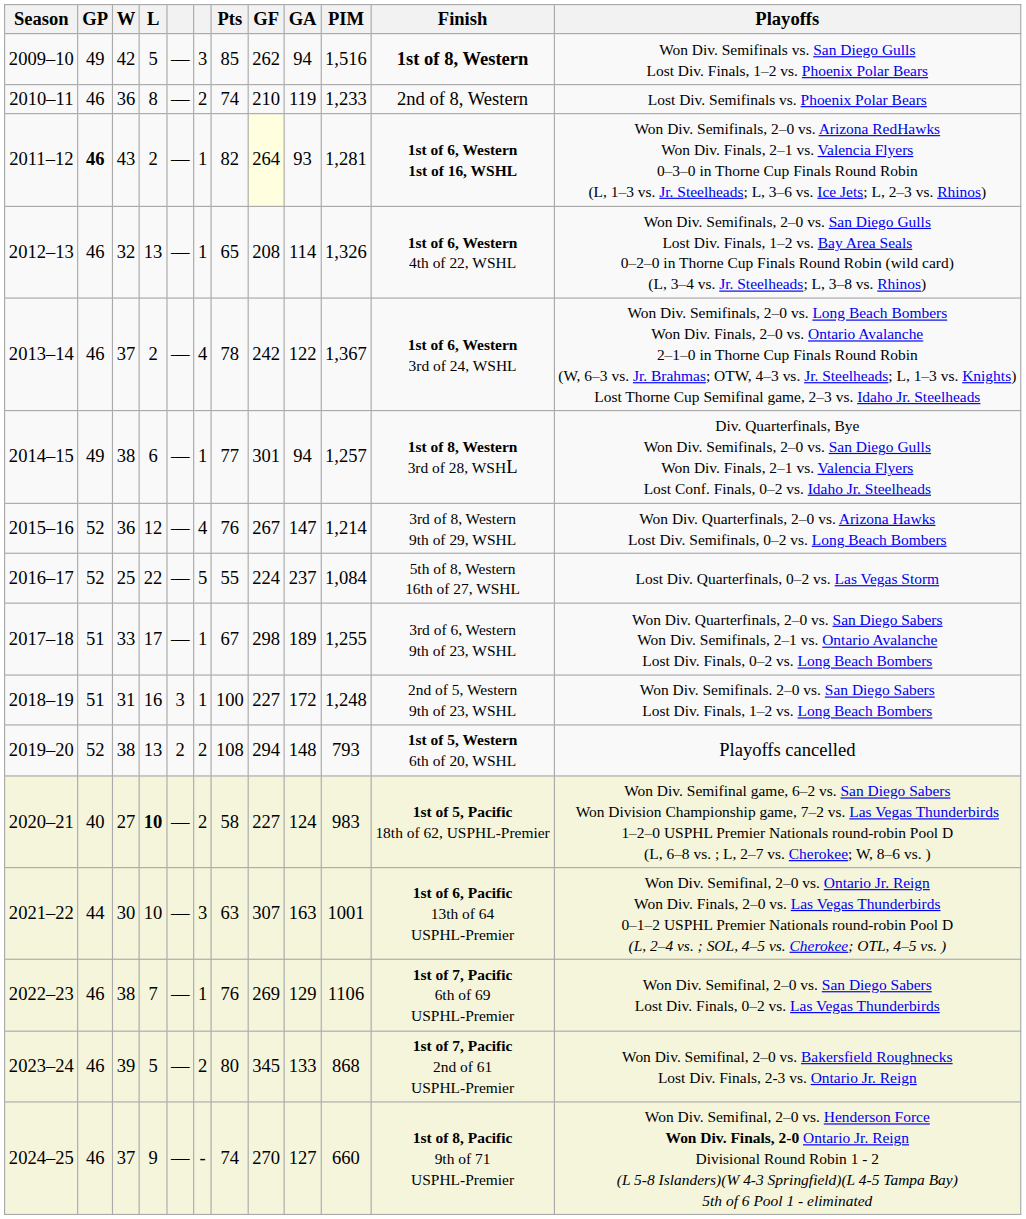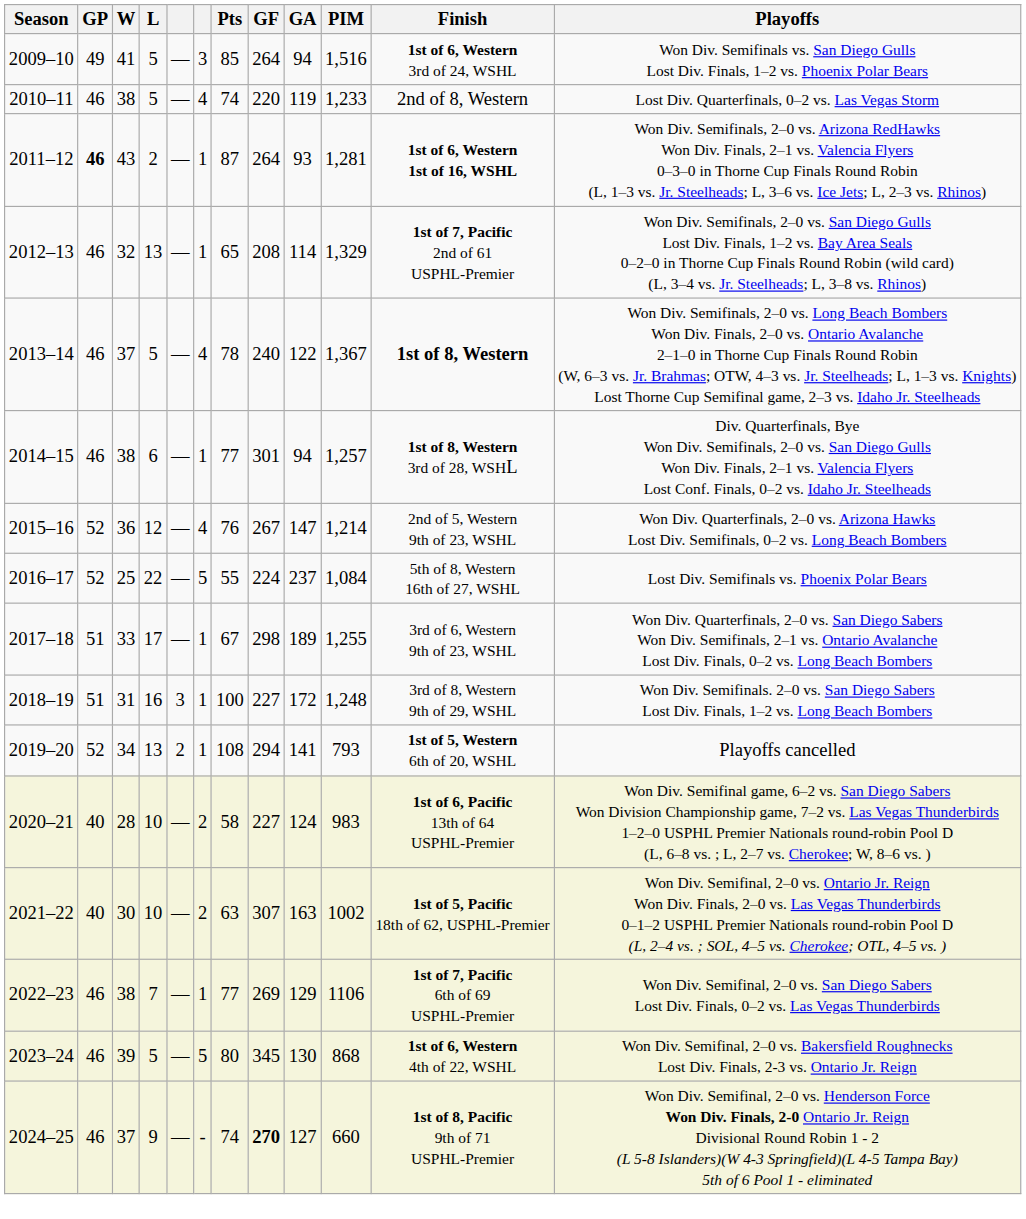 <table class="wikitable" style="text-align:center">
 <tr>
 <th>Season</th>
 <th>GP</th>
 <th>W</th>
 <th>L</th>
 <th></th>
 <th></th>
 <th>Pts</th>
 <th>GF</th>
 <th>GA</th>
 <th>PIM</th>
 <th>Finish</th>
 <th>Playoffs</th>
 </tr>
 <tr>
 <td>2009–10</td>
 <td>49</td>
-<td>42</td>
+<td>41</td>
 <td>5</td>
 <td>—</td>
 <td>3</td>
 <td>85</td>
-<td>262</td>
+<td>264</td>
 <td>94</td>
 <td>1,516</td>
-<td><strong>1st of 8, Western</strong></td>
+<td><small><strong>1st of 6, Western</strong><br>3rd of 24, WSHL</small></td>
 <td><small>Won Div. Semifinals vs. <a href='#'>San Diego Gulls</a><br>Lost Div. Finals, 1–2 vs. <a href='#'>Phoenix Polar Bears</a></small></td>
 </tr>
 <tr>
 <td>2010–11</td>
 <td>46</td>
-<td>36</td>
-<td>8</td>
+<td>38</td>
+<td>5</td>
 <td>—</td>
-<td>2</td>
+<td>4</td>
 <td>74</td>
-<td>210</td>
+<td>220</td>
 <td>119</td>
 <td>1,233</td>
 <td>2nd of 8, Western</td>
-<td><small>Lost Div. Semifinals vs. <a href='#'>Phoenix Polar Bears</a></small></td>
+<td><small>Lost Div. Quarterfinals, 0–2 vs. <a href='#'>Las Vegas Storm</a></small></td>
 </tr>
 <tr>
 <td>2011–12</td>
 <td><strong>46</strong></td>
 <td>43</td>
 <td>2</td>
 <td>—</td>
 <td>1</td>
-<td>82</td>
-<td style="background: lightyellow;">264</td>
+<td>87</td>
+<td>264</td>
 <td>93</td>
 <td>1,281</td>
 <td><small><strong>1st of 6, Western</strong><br><strong>1st of 16, WSHL</strong></small></td>
 <td><small>Won Div. Semifinals, 2–0 vs. <a href='#'>Arizona RedHawks</a><br>Won Div. Finals, 2–1 vs. <a href='#'>Valencia Flyers</a><br>0–3–0 in Thorne Cup Finals Round Robin<br>(L, 1–3 vs. <a href='#'>Jr. Steelheads</a>; L, 3–6 vs. <a href='#'>Ice Jets</a>; L, 2–3 vs. <a href='#'>Rhinos</a>)</small></td>
 </tr>
 <tr>
 <td>2012–13</td>
 <td>46</td>
 <td>32</td>
 <td>13</td>
 <td>—</td>
 <td>1</td>
 <td>65</td>
 <td>208</td>
 <td>114</td>
-<td>1,326</td>
-<td><small><strong>1st of 6, Western</strong><br>4th of 22, WSHL</small></td>
+<td>1,329</td>
+<td><small><strong>1st of 7, Pacific</strong><br>2nd of 61<br>USPHL-Premier</small></td>
 <td><small>Won Div. Semifinals, 2–0 vs. <a href='#'>San Diego Gulls</a><br>Lost Div. Finals, 1–2 vs. <a href='#'>Bay Area Seals</a><br>0–2–0 in Thorne Cup Finals Round Robin (wild card)<br>(L, 3–4 vs. <a href='#'>Jr. Steelheads</a>; L, 3–8 vs. <a href='#'>Rhinos</a>)</small></td>
 </tr>
 <tr>
 <td>2013–14</td>
 <td>46</td>
 <td>37</td>
-<td>2</td>
+<td>5</td>
 <td>—</td>
 <td>4</td>
 <td>78</td>
-<td>242</td>
+<td>240</td>
 <td>122</td>
 <td>1,367</td>
-<td><small><strong>1st of 6, Western</strong><br>3rd of 24, WSHL</small></td>
+<td><strong>1st of 8, Western</strong></td>
 <td><small>Won Div. Semifinals, 2–0 vs. <a href='#'>Long Beach Bombers</a><br>Won Div. Finals, 2–0 vs. <a href='#'>Ontario Avalanche</a><br>2–1–0 in Thorne Cup Finals Round Robin<br>(W, 6–3 vs. <a href='#'>Jr. Brahmas</a>; OTW, 4–3 vs. <a href='#'>Jr. Steelheads</a>; L, 1–3 vs. <a href='#'>Knights</a>)<br>Lost Thorne Cup Semifinal game, 2–3 vs. <a href='#'>Idaho Jr. Steelheads</a></small></td>
 </tr>
 <tr>
 <td>2014–15</td>
-<td>49</td>
+<td>46</td>
 <td>38</td>
 <td>6</td>
 <td>—</td>
 <td>1</td>
 <td>77</td>
 <td>301</td>
 <td>94</td>
 <td>1,257</td>
 <td><small><strong>1st of 8, Western</strong><br>3rd of 28, WSH</small>L</td>
 <td><small>Div. Quarterfinals, Bye<br>Won Div. Semifinals, 2–0 vs. <a href='#'>San Diego Gulls</a><br>Won Div. Finals, 2–1 vs. <a href='#'>Valencia Flyers</a><br>Lost Conf. Finals, 0–2 vs. <a href='#'>Idaho Jr. Steelheads</a></small></td>
 </tr>
 <tr>
 <td>2015–16</td>
 <td>52</td>
 <td>36</td>
 <td>12</td>
 <td>—</td>
 <td>4</td>
 <td>76</td>
 <td>267</td>
 <td>147</td>
 <td>1,214</td>
-<td><small>3rd of 8, Western<br>9th of 29, WSHL</small></td>
+<td><small>2nd of 5, Western<br>9th of 23, WSHL</small></td>
 <td><small>Won Div. Quarterfinals, 2–0 vs. <a href='#'>Arizona Hawks</a><br>Lost Div. Semifinals, 0–2 vs. <a href='#'>Long Beach Bombers</a></small></td>
 </tr>
 <tr>
 <td>2016–17</td>
 <td>52</td>
 <td>25</td>
 <td>22</td>
 <td>—</td>
 <td>5</td>
 <td>55</td>
 <td>224</td>
 <td>237</td>
 <td>1,084</td>
 <td><small>5th of 8, Western<br>16th of 27, WSHL</small></td>
-<td><small>Lost Div. Quarterfinals, 0–2 vs. <a href='#'>Las Vegas Storm</a></small></td>
+<td><small>Lost Div. Semifinals vs. <a href='#'>Phoenix Polar Bears</a></small></td>
 </tr>
 <tr>
 <td>2017–18</td>
 <td>51</td>
 <td>33</td>
 <td>17</td>
 <td>—</td>
 <td>1</td>
 <td>67</td>
 <td>298</td>
 <td>189</td>
 <td>1,255</td>
 <td><small>3rd of 6, Western<br>9th of 23, WSHL</small></td>
 <td><small>Won Div. Quarterfinals, 2–0 vs. <a href='#'>San Diego Sabers</a><br>Won Div. Semifinals, 2–1 vs. <a href='#'>Ontario Avalanche</a><br>Lost Div. Finals, 0–2 vs. <a href='#'>Long Beach Bombers</a></small></td>
 </tr>
 <tr>
 <td>2018–19</td>
 <td>51</td>
 <td>31</td>
 <td>16</td>
 <td>3</td>
 <td>1</td>
 <td>100</td>
 <td>227</td>
 <td>172</td>
 <td>1,248</td>
-<td><small>2nd of 5, Western<br>9th of 23, WSHL</small></td>
+<td><small>3rd of 8, Western<br>9th of 29, WSHL</small></td>
 <td><small>Won Div. Semifinals. 2–0 vs. <a href='#'>San Diego Sabers</a><br>Lost Div. Finals, 1–2 vs. <a href='#'>Long Beach Bombers</a></small></td>
 </tr>
 <tr>
 <td>2019–20</td>
 <td>52</td>
-<td>38</td>
+<td>34</td>
 <td>13</td>
 <td>2</td>
-<td>2</td>
+<td>1</td>
 <td>108</td>
 <td>294</td>
-<td>148</td>
+<td>141</td>
 <td>793</td>
 <td><small><strong>1st of 5, Western</strong><br>6th of 20, WSHL</small></td>
 <td>Playoffs cancelled</td>
 </tr>
 <tr bgcolor="beige">
 <td>2020–21</td>
 <td>40</td>
-<td>27</td>
-<td><strong>10</strong></td>
+<td>28</td>
+<td>10</td>
 <td>—</td>
 <td>2</td>
 <td>58</td>
 <td>227</td>
 <td>124</td>
 <td>983</td>
-<td><small><strong>1st of 5, Pacific</strong><br>18th of 62, USPHL-Premier</small></td>
+<td><small><strong>1st of 6, Pacific</strong><br>13th of 64<br> USPHL-Premier</small></td>
 <td><small>Won Div. Semifinal game, 6–2 vs. <a href='#'>San Diego Sabers</a><br>Won Division Championship game, 7–2 vs. <a href='#'>Las Vegas Thunderbirds</a><br>1–2–0 USPHL Premier Nationals round-robin Pool D<br>(L, 6–8 vs. ; L, 2–7 vs. <a href='#'>Cherokee</a>; W, 8–6 vs. )</small></td>
 </tr>
 <tr bgcolor="beige">
 <td>2021–22</td>
-<td>44</td>
+<td>40</td>
 <td>30</td>
 <td>10</td>
 <td>—</td>
-<td>3</td>
+<td>2</td>
 <td>63</td>
 <td>307</td>
 <td>163</td>
-<td>1001</td>
-<td><small><strong>1st of 6, Pacific</strong><br>13th of 64<br> USPHL-Premier</small></td>
+<td>1002</td>
+<td><small><strong>1st of 5, Pacific</strong><br>18th of 62, USPHL-Premier</small></td>
 <td><small>Won Div. Semifinal, 2–0 vs. <a href='#'>Ontario Jr. Reign</a><br>Won Div. Finals, 2–0 vs. <a href='#'>Las Vegas Thunderbirds</a><br>0–1–2 USPHL Premier Nationals round-robin Pool D<br><em>(L, 2–4 vs. ; SOL, 4–5 vs. <a href='#'>Cherokee</a>; OTL, 4–5 vs. )</em></small></td>
 </tr>
 <tr bgcolor="beige">
 <td>2022–23</td>
 <td>46</td>
 <td>38</td>
 <td>7</td>
 <td>—</td>
 <td>1</td>
-<td>76</td>
+<td>77</td>
 <td>269</td>
 <td>129</td>
 <td>1106</td>
 <td><small><strong>1st of 7, Pacific</strong><br>6th of 69<br>USPHL-Premier</small></td>
 <td><small>Won Div. Semifinal, 2–0 vs. <a href='#'>San Diego Sabers</a><br>Lost Div. Finals, 0–2 vs. <a href='#'>Las Vegas Thunderbirds</a></small></td>
 </tr>
 <tr bgcolor="beige">
 <td>2023–24</td>
 <td>46</td>
 <td>39</td>
 <td>5</td>
 <td>—</td>
-<td>2</td>
+<td>5</td>
 <td>80</td>
 <td>345</td>
-<td>133</td>
+<td>130</td>
 <td>868</td>
-<td><small><strong>1st of 7, Pacific</strong><br>2nd of 61<br>USPHL-Premier</small></td>
+<td><small><strong>1st of 6, Western</strong><br>4th of 22, WSHL</small></td>
 <td><small>Won Div. Semifinal, 2–0 vs. <a href='#'>Bakersfield Roughnecks</a><br>Lost Div. Finals, 2-3 vs. <a href='#'>Ontario Jr. Reign</a></small></td>
 </tr>
 <tr bgcolor="beige">
 <td>2024–25</td>
 <td>46</td>
 <td>37</td>
 <td>9</td>
 <td>—</td>
 <td>-</td>
 <td>74</td>
-<td>270</td>
+<td><strong>270</strong></td>
 <td>127</td>
 <td>660</td>
 <td><small><strong>1st of 8, Pacific</strong><br>9th of 71<br>USPHL-Premier</small></td>
 <td><small>Won Div. Semifinal, 2–0 vs. <a href='#'>Henderson Force</a><br><strong>Won Div. Finals, 2-0</strong> <a href='#'>Ontario Jr. Reign</a><br>Divisional Round Robin 1 - 2 <br><em>(L 5-8 Islanders)(W 4-3 Springfield)(L 4-5 Tampa Bay)<br> 5th of 6 Pool 1 - eliminated</small></td>
 </tr>
 </table>
